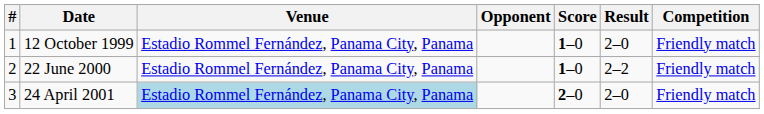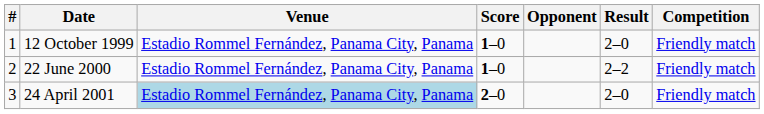 <table class="wikitable">
 <tr>
 <th>#</th>
 <th>Date</th>
 <th>Venue</th>
+<th>Score</th>
 <th>Opponent</th>
-<th>Score</th>
 <th>Result</th>
 <th>Competition</th>
 </tr>
 <tr>
 <td>1</td>
 <td>12 October 1999</td>
 <td><a href='#'>Estadio Rommel Fernández</a>, <a href='#'>Panama City</a>, <a href='#'>Panama</a></td>
+<td><strong>1</strong>–0</td>
 <td></td>
-<td><strong>1</strong>–0</td>
 <td>2–0</td>
 <td><a href='#'>Friendly match</a></td>
 </tr>
 <tr>
 <td>2</td>
 <td>22 June 2000</td>
 <td><a href='#'>Estadio Rommel Fernández</a>, <a href='#'>Panama City</a>, <a href='#'>Panama</a></td>
+<td><strong>1</strong>–0</td>
 <td></td>
-<td><strong>1</strong>–0</td>
 <td>2–2</td>
 <td><a href='#'>Friendly match</a></td>
 </tr>
 <tr>
 <td>3</td>
 <td>24 April 2001</td>
 <td style="background: lightblue;"><a href='#'>Estadio Rommel Fernández</a>, <a href='#'>Panama City</a>, <a href='#'>Panama</a></td>
+<td><strong>2</strong>–0</td>
 <td></td>
-<td><strong>2</strong>–0</td>
 <td>2–0</td>
 <td><a href='#'>Friendly match</a></td>
 </tr>
 </table>
